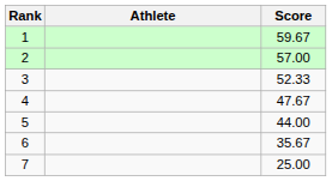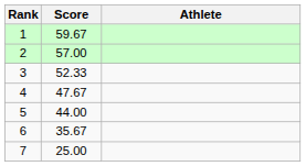 <table class="wikitable" style="text-align:center;">
 <tr>
 <th width=40>Rank</th>
+<th width=70>Score</th>
 <th width=250>Athlete</th>
-<th width=70>Score</th>
 </tr>
 <tr bgcolor="ccffcc">
 <td>1</td>
+<td>59.67</td>
 <td align=left></td>
-<td>59.67</td>
 </tr>
 <tr bgcolor="ccffcc">
 <td>2</td>
+<td>57.00</td>
 <td align=left></td>
-<td>57.00</td>
 </tr>
 <tr>
 <td>3</td>
+<td>52.33</td>
 <td align=left></td>
-<td>52.33</td>
 </tr>
 <tr>
 <td>4</td>
+<td>47.67</td>
 <td align=left></td>
-<td>47.67</td>
 </tr>
 <tr>
 <td>5</td>
+<td>44.00</td>
 <td align=left></td>
-<td>44.00</td>
 </tr>
 <tr>
 <td>6</td>
+<td>35.67</td>
 <td align=left></td>
-<td>35.67</td>
 </tr>
 <tr>
 <td>7</td>
+<td>25.00</td>
 <td align=left></td>
-<td>25.00</td>
 </tr>
 </table>
